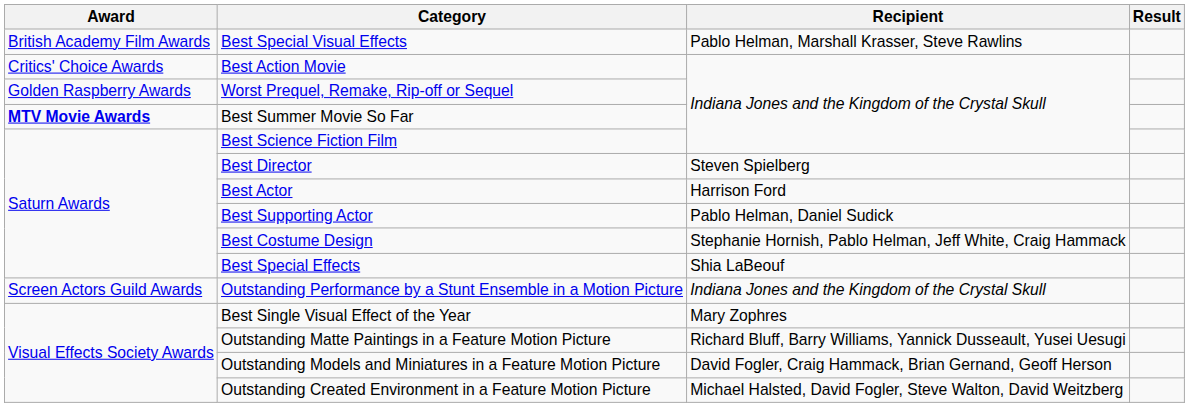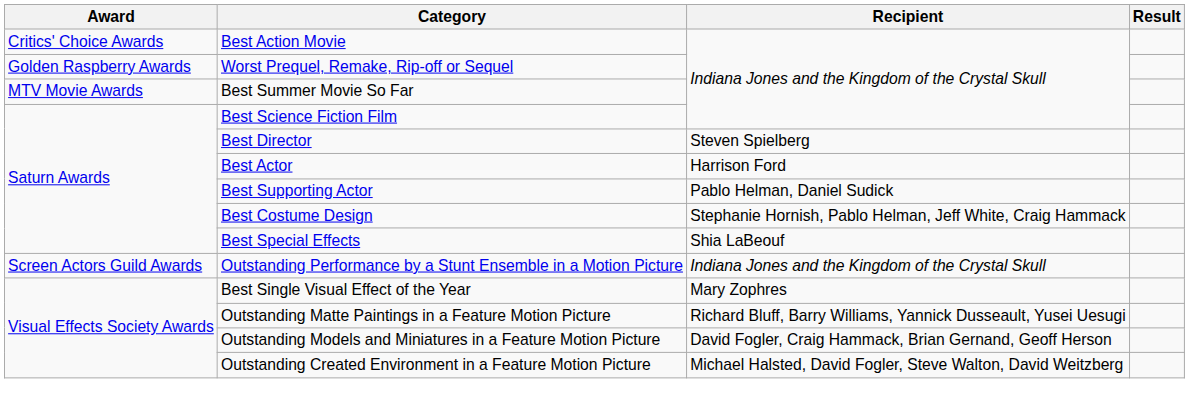 <table class="wikitable plainrowheaders sortable">
 <tr>
 <th scope="col">Award</th>
 <th scope="col">Category</th>
 <th scope="col">Recipient</th>
 <th scope="col">Result</th>
-</tr>
-<tr>
-<td><a href='#'>British Academy Film Awards</a></td>
-<td><a href='#'>Best Special Visual Effects</a></td>
-<td>Pablo Helman, Marshall Krasser, Steve Rawlins</td>
-<td></td>
 </tr>
 <tr>
 <td><a href='#'>Critics' Choice Awards</a></td>
 <td><a href='#'>Best Action Movie</a></td>
 <td rowspan="4"><em>Indiana Jones and the Kingdom of the Crystal Skull</em></td>
 <td></td>
 </tr>
 <tr>
 <td><a href='#'>Golden Raspberry Awards</a></td>
 <td><a href='#'>Worst Prequel, Remake, Rip-off or Sequel</a></td>
 <td></td>
 </tr>
 <tr>
-<td><strong><a href='#'>MTV Movie Awards</a></strong></td>
+<td><a href='#'>MTV Movie Awards</a></td>
 <td>Best Summer Movie So Far</td>
 <td></td>
 </tr>
 <tr>
 <td rowspan="6"><a href='#'>Saturn Awards</a></td>
 <td><a href='#'>Best Science Fiction Film</a></td>
 <td></td>
 </tr>
 <tr>
 <td><a href='#'>Best Director</a></td>
 <td>Steven Spielberg</td>
 <td></td>
 </tr>
 <tr>
 <td><a href='#'>Best Actor</a></td>
 <td>Harrison Ford</td>
 <td></td>
 </tr>
 <tr>
 <td><a href='#'>Best Supporting Actor</a></td>
 <td>Pablo Helman, Daniel Sudick</td>
 <td></td>
 </tr>
 <tr>
 <td><a href='#'>Best Costume Design</a></td>
 <td>Stephanie Hornish, Pablo Helman, Jeff White, Craig Hammack</td>
 <td></td>
 </tr>
 <tr>
 <td><a href='#'>Best Special Effects</a></td>
 <td>Shia LaBeouf</td>
 <td></td>
 </tr>
 <tr>
 <td><a href='#'>Screen Actors Guild Awards</a></td>
 <td><a href='#'>Outstanding Performance by a Stunt Ensemble in a Motion Picture</a></td>
 <td><em>Indiana Jones and the Kingdom of the Crystal Skull</em></td>
 <td></td>
 </tr>
 <tr>
 <td rowspan="4"><a href='#'>Visual Effects Society Awards</a></td>
 <td>Best Single Visual Effect of the Year</td>
 <td>Mary Zophres</td>
 <td></td>
 </tr>
 <tr>
 <td>Outstanding Matte Paintings in a Feature Motion Picture</td>
 <td>Richard Bluff, Barry Williams, Yannick Dusseault, Yusei Uesugi</td>
 <td></td>
 </tr>
 <tr>
 <td>Outstanding Models and Miniatures in a Feature Motion Picture</td>
 <td>David Fogler, Craig Hammack, Brian Gernand, Geoff Herson</td>
 <td></td>
 </tr>
 <tr>
 <td>Outstanding Created Environment in a Feature Motion Picture</td>
 <td>Michael Halsted, David Fogler, Steve Walton, David Weitzberg</td>
 <td></td>
 </tr>
 </table>
